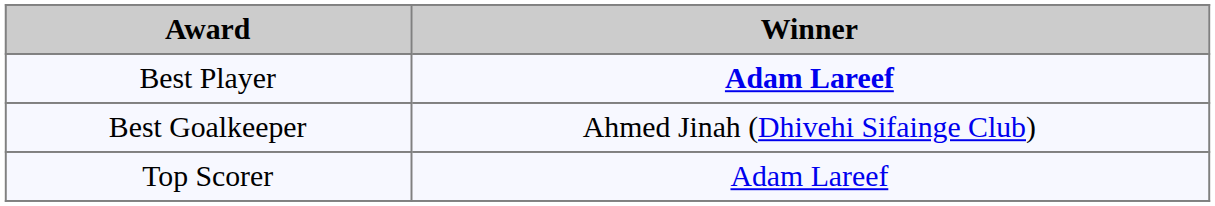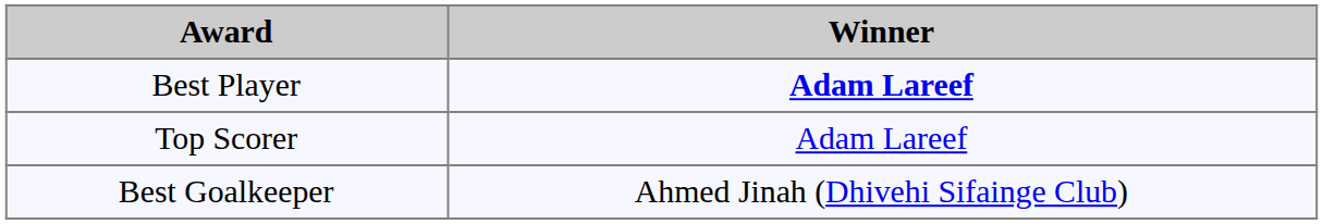 <table bgcolor="#f7f8ff" align="center" cellpadding="3" cellspacing="0" border="1" style="font-size: 95%; border: gray solid 1px; border-collapse: collapse;">
 <tr bgcolor="#CCCCCC" align="center">
 <td width="200"><strong>Award</strong></td>
 <td width="400"><strong>Winner</strong></td>
 </tr>
 <tr align=center>
 <td>Best Player</td>
 <td><strong><a href='#'>Adam Lareef</a></strong></td>
 </tr>
 <tr align=center>
+<td>Top Scorer</td>
+<td><a href='#'>Adam Lareef</a></td>
+</tr>
+<tr align=center>
 <td>Best Goalkeeper</td>
 <td>Ahmed Jinah (<a href='#'>Dhivehi Sifainge Club</a>)</td>
 </tr>
-<tr align=center>
-<td>Top Scorer</td>
-<td><a href='#'>Adam Lareef</a></td>
-</tr>
 </table>
